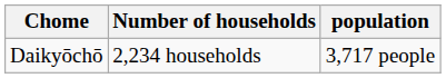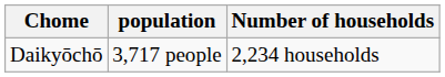 <table class="wikitable">
 <tr>
 <th>Chome</th>
+<th>population</th>
 <th>Number of households</th>
-<th>population</th>
 </tr>
 <tr>
 <td>Daikyōchō</td>
+<td>3,717 people</td>
 <td>2,234 households</td>
-<td>3,717 people</td>
 </tr>
 </table>
